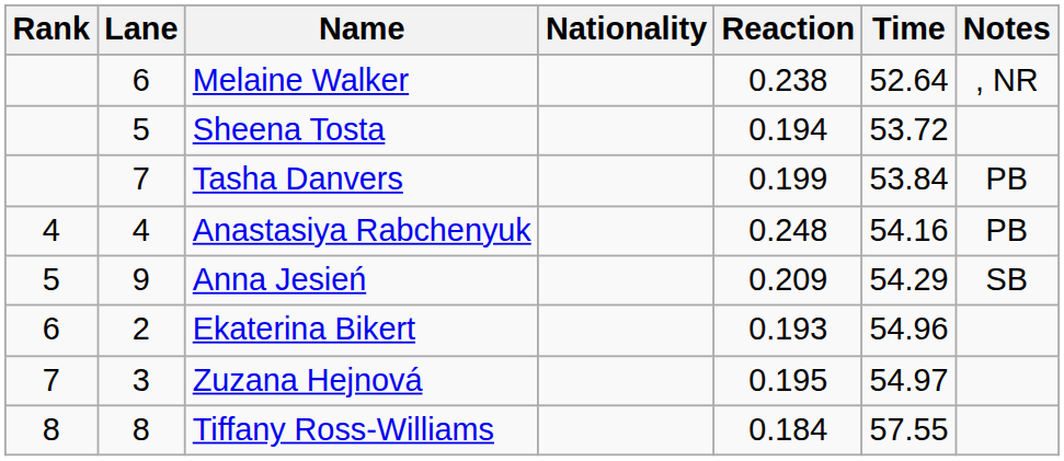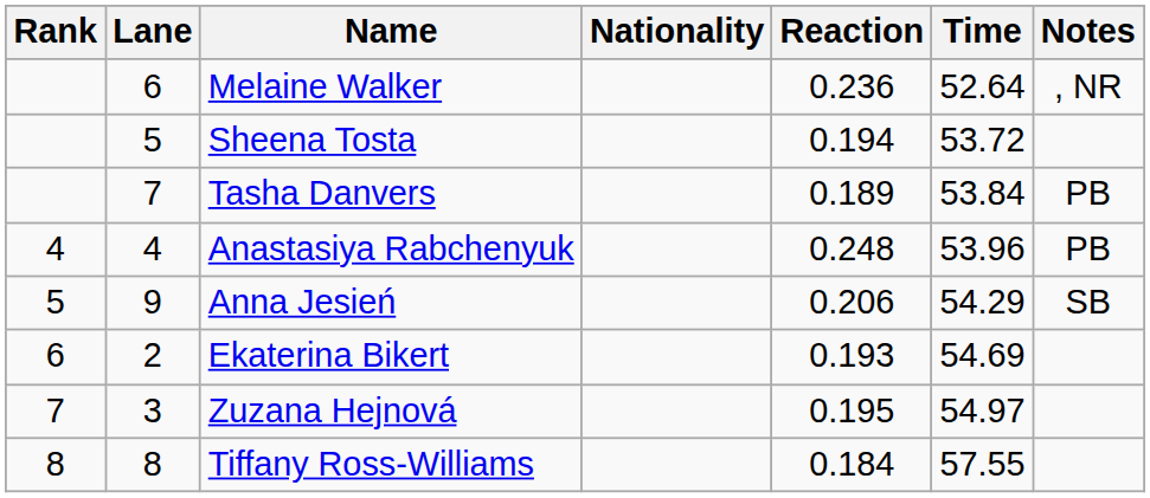 <table class="wikitable sortable"   style="text-align:center">
 <tr>
 <th>Rank</th>
 <th>Lane</th>
 <th>Name</th>
 <th>Nationality</th>
 <th>Reaction</th>
 <th>Time</th>
 <th>Notes</th>
 </tr>
 <tr>
 <td></td>
 <td>6</td>
 <td align=left><a href='#'>Melaine Walker</a></td>
 <td align=left></td>
-<td>0.238</td>
+<td>0.236</td>
 <td>52.64</td>
 <td>, NR</td>
 </tr>
 <tr>
 <td></td>
 <td>5</td>
 <td align=left><a href='#'>Sheena Tosta</a></td>
 <td align=left></td>
 <td>0.194</td>
 <td>53.72</td>
 <td></td>
 </tr>
 <tr>
 <td></td>
 <td>7</td>
 <td align=left><a href='#'>Tasha Danvers</a></td>
 <td align=left></td>
-<td>0.199</td>
+<td>0.189</td>
 <td>53.84</td>
 <td>PB</td>
 </tr>
 <tr>
 <td>4</td>
 <td>4</td>
 <td align=left><a href='#'>Anastasiya Rabchenyuk</a></td>
 <td align=left></td>
 <td>0.248</td>
-<td>54.16</td>
+<td>53.96</td>
 <td>PB</td>
 </tr>
 <tr>
 <td>5</td>
 <td>9</td>
 <td align=left><a href='#'>Anna Jesień</a></td>
 <td align=left></td>
-<td>0.209</td>
+<td>0.206</td>
 <td>54.29</td>
 <td>SB</td>
 </tr>
 <tr>
 <td>6</td>
 <td>2</td>
 <td align=left><a href='#'>Ekaterina Bikert</a></td>
 <td align=left></td>
 <td>0.193</td>
-<td>54.96</td>
+<td>54.69</td>
 <td></td>
 </tr>
 <tr>
 <td>7</td>
 <td>3</td>
 <td align=left><a href='#'>Zuzana Hejnová</a></td>
 <td align=left></td>
 <td>0.195</td>
 <td>54.97</td>
 <td></td>
 </tr>
 <tr>
 <td>8</td>
 <td>8</td>
 <td align=left><a href='#'>Tiffany Ross-Williams</a></td>
 <td align=left></td>
 <td>0.184</td>
 <td>57.55</td>
 <td></td>
 </tr>
 </table>
